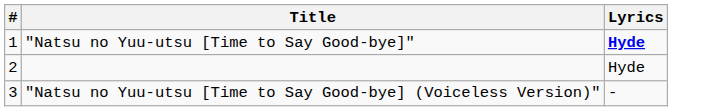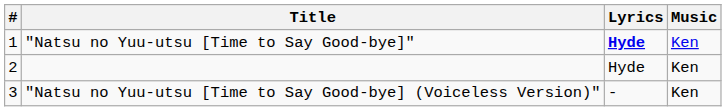 <table class="wikitable">
 <tr bgcolor"#F9F9F9">
 <th>#</th>
 <th>Title</th>
 <th>Lyrics</th>
+<th>Music</th>
 </tr>
 <tr>
 <td>1</td>
 <td>"Natsu no Yuu-utsu [Time to Say Good-bye]"</td>
 <td><strong><a href='#'>Hyde</a></strong></td>
+<td><a href='#'>Ken</a></td>
 </tr>
 <tr>
 <td>2</td>
 <td></td>
 <td>Hyde</td>
+<td>Ken</td>
 </tr>
 <tr>
 <td>3</td>
 <td>"Natsu no Yuu-utsu [Time to Say Good-bye] (Voiceless Version)"</td>
 <td>‐</td>
+<td>Ken</td>
 </tr>
 </table>
